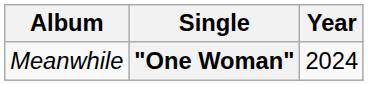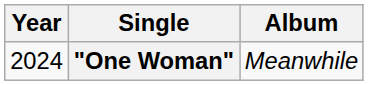 <table class="wikitable plainrowheaders" style="text-align:center;">
 <tr>
+<th>Year</th>
+<th>Single</th>
 <th>Album</th>
-<th>Single</th>
-<th>Year</th>
 </tr>
 <tr>
+<td>2024</td>
+<th scope="row">"One Woman"</th>
 <td><em>Meanwhile</em></td>
-<th scope="row">"One Woman"</th>
-<td>2024</td>
 </tr>
 </table>
